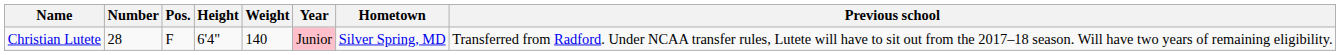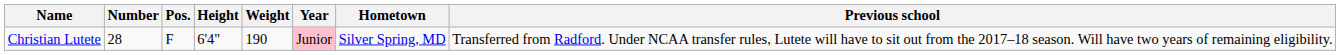 <table class="wikitable sortable" border="1">
 <tr>
 <th>Name</th>
 <th>Number</th>
 <th>Pos.</th>
 <th>Height</th>
 <th>Weight</th>
 <th>Year</th>
 <th>Hometown</th>
 <th class="unsortable">Previous school</th>
 </tr>
 <tr>
 <td><a href='#'>Christian Lutete</a></td>
 <td>28</td>
 <td>F</td>
 <td>6'4"</td>
-<td>140</td>
+<td>190</td>
 <td style="background: pink;">Junior</td>
 <td><a href='#'>Silver Spring, MD</a></td>
 <td>Transferred from <a href='#'>Radford</a>. Under NCAA transfer rules, Lutete will have to sit out from the 2017–18 season. Will have two years of remaining eligibility.</td>
 </tr>
 </table>
